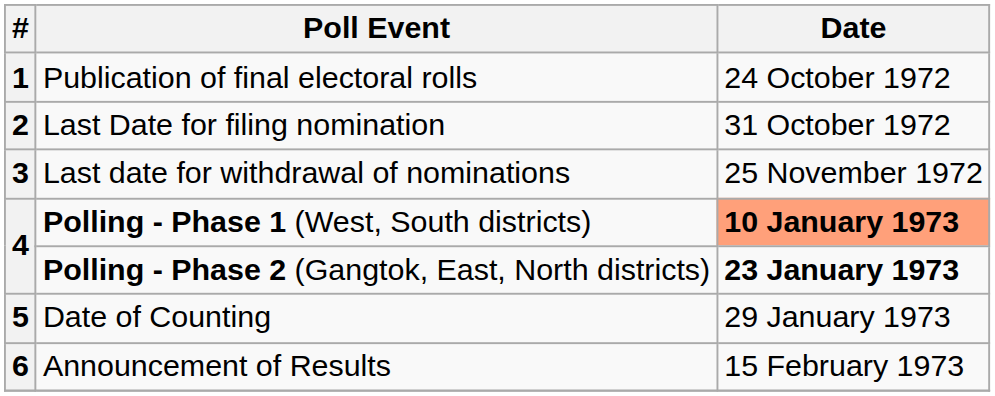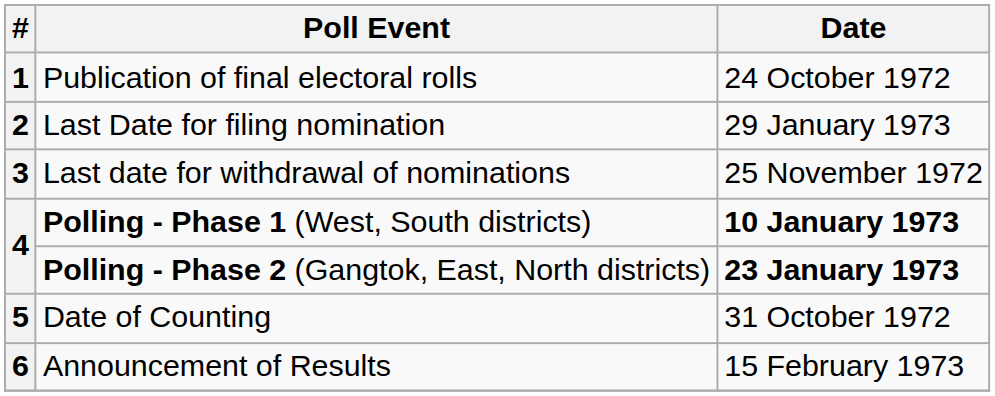 <table class="wikitable sortable">
 <tr>
 <th>#</th>
 <th>Poll Event</th>
 <th>Date</th>
 </tr>
 <tr>
 <th>1</th>
 <td>Publication of final electoral rolls</td>
 <td>24 October 1972</td>
 </tr>
 <tr>
 <th>2</th>
 <td>Last Date for filing nomination</td>
-<td>31 October 1972</td>
+<td>29 January 1973</td>
 </tr>
 <tr>
 <th>3</th>
 <td>Last date for withdrawal of nominations</td>
 <td>25 November 1972</td>
 </tr>
 <tr>
 <th rowspan=2>4</th>
 <td><strong>Polling - Phase 1</strong> (West, South districts)</td>
-<td style="background: lightsalmon;"><strong>10 January 1973</strong></td>
+<td><strong>10 January 1973</strong></td>
 </tr>
 <tr>
 <td><strong>Polling - Phase 2</strong> (Gangtok, East, North districts)</td>
 <td><strong>23 January 1973</strong></td>
 </tr>
 <tr>
 <th>5</th>
 <td>Date of Counting</td>
-<td>29 January 1973</td>
+<td>31 October 1972</td>
 </tr>
 <tr>
 <th>6</th>
 <td>Announcement of Results</td>
 <td>15 February 1973</td>
 </tr>
 <tr>
 </tr>
 </table>
